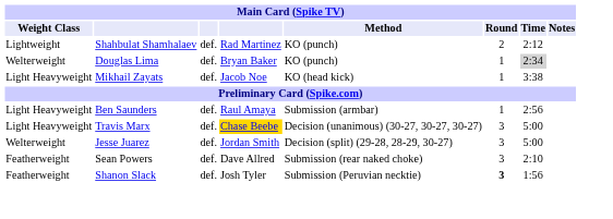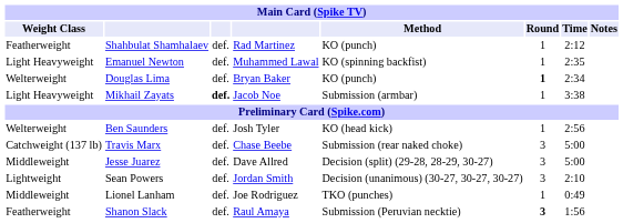 <table class="toccolours" style="font-size: 85%;">
 <tr>
 <th colspan="8" style="background-color: #ccf; color: #000080; text-align: center;"><strong>Main Card (<a href='#'>Spike TV</a>)</strong></th>
 </tr>
 <tr>
 <th colspan="1" style="background-color: #E6E8FA; color: #000000; text-align: center;">Weight Class</th>
 <th colspan="1" style="background-color: #E6E8FA; color: #000000; text-align: center;"></th>
 <th colspan="1" style="background-color: #E6E8FA; color: #000000; text-align: center;"></th>
 <th colspan="1" style="background-color: #E6E8FA; color: #000000; text-align: center;"></th>
 <th colspan="1" style="background-color: #E6E8FA; color: #000000; text-align: center;">Method</th>
 <th colspan="1" style="background-color: #E6E8FA; color: #000000; text-align: center;">Round</th>
 <th colspan="1" style="background-color: #E6E8FA; color: #000000; text-align: center;">Time</th>
 <th colspan="1" style="background-color: #E6E8FA; color: #000000; text-align: center;">Notes</th>
 </tr>
 <tr>
-<td>Lightweight</td>
+<td>Featherweight</td>
 <td><a href='#'>Shahbulat Shamhalaev</a></td>
 <td align=center>def.</td>
 <td><a href='#'>Rad Martinez</a></td>
 <td>KO (punch)</td>
-<td align=center>2</td>
+<td align=center>1</td>
 <td align=center>2:12</td>
+<td></td>
+</tr>
+<tr>
+<td>Light Heavyweight</td>
+<td><a href='#'>Emanuel Newton</a></td>
+<td align=center>def.</td>
+<td><a href='#'>Muhammed Lawal</a></td>
+<td>KO (spinning backfist)</td>
+<td align=center>1</td>
+<td align=center>2:35</td>
 <td></td>
 </tr>
 <tr>
 <td>Welterweight</td>
 <td><a href='#'>Douglas Lima</a></td>
 <td align=center>def.</td>
 <td><a href='#'>Bryan Baker</a></td>
 <td>KO (punch)</td>
-<td align=center>1</td>
-<td align=center style="background: lightgrey;">2:34</td>
+<td align=center><strong>1</strong></td>
+<td align=center>2:34</td>
 <td></td>
 </tr>
 <tr>
 <td>Light Heavyweight</td>
 <td><a href='#'>Mikhail Zayats</a></td>
-<td align=center>def.</td>
+<td align=center><strong>def.</strong></td>
 <td><a href='#'>Jacob Noe</a></td>
-<td>KO (head kick)</td>
+<td>Submission (armbar)</td>
 <td align=center>1</td>
 <td align=center>3:38</td>
 <td></td>
 </tr>
 <tr>
 <th colspan="8" style="background-color: #ccf; color: #000080; text-align: center;"><strong>Preliminary Card (<a href='#'>Spike.com</a>)</strong></th>
 </tr>
 <tr>
-<td>Light Heavyweight</td>
+<td>Welterweight</td>
 <td><a href='#'>Ben Saunders</a></td>
 <td align=center>def.</td>
-<td><a href='#'>Raul Amaya</a></td>
-<td>Submission (armbar)</td>
+<td>Josh Tyler</td>
+<td>KO (head kick)</td>
 <td align=center>1</td>
 <td align=center>2:56</td>
 <td></td>
 </tr>
 <tr>
-<td>Light Heavyweight</td>
+<td>Catchweight (137 lb)</td>
 <td><a href='#'>Travis Marx</a></td>
 <td align=center>def.</td>
-<td style="background: gold;"><a href='#'>Chase Beebe</a></td>
-<td>Decision (unanimous) (30-27, 30-27, 30-27)</td>
+<td><a href='#'>Chase Beebe</a></td>
+<td>Submission (rear naked choke)</td>
 <td align=center>3</td>
 <td align=center>5:00</td>
 <td></td>
 </tr>
 <tr>
-<td>Welterweight</td>
+<td>Middleweight</td>
 <td><a href='#'>Jesse Juarez</a></td>
 <td align=center>def.</td>
-<td><a href='#'>Jordan Smith</a></td>
+<td>Dave Allred</td>
 <td>Decision (split) (29-28, 28-29, 30-27)</td>
 <td align=center>3</td>
 <td align=center>5:00</td>
 <td></td>
 </tr>
 <tr>
-<td>Featherweight</td>
+<td>Lightweight</td>
 <td>Sean Powers</td>
 <td align=center>def.</td>
-<td>Dave Allred</td>
-<td>Submission (rear naked choke)</td>
+<td><a href='#'>Jordan Smith</a></td>
+<td>Decision (unanimous) (30-27, 30-27, 30-27)</td>
 <td align=center>3</td>
 <td align=center>2:10</td>
+<td></td>
+</tr>
+<tr>
+<td>Middleweight</td>
+<td>Lionel Lanham</td>
+<td align=center>def.</td>
+<td>Joe Rodriguez</td>
+<td>TKO (punches)</td>
+<td align=center>1</td>
+<td align=center>0:49</td>
 <td></td>
 </tr>
 <tr>
 <td>Featherweight</td>
 <td><a href='#'>Shanon Slack</a></td>
 <td align=center>def.</td>
-<td>Josh Tyler</td>
+<td><a href='#'>Raul Amaya</a></td>
 <td>Submission (Peruvian necktie)</td>
 <td align=center><strong>3</strong></td>
 <td align=center>1:56</td>
 <td></td>
 </tr>
 <tr>
 </tr>
 </table>
